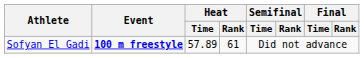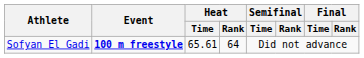 <table class=wikitable style="font-size:90%">
 <tr>
 <th rowspan="2">Athlete</th>
 <th rowspan="2">Event</th>
 <th colspan="2">Heat</th>
 <th colspan="2">Semifinal</th>
 <th colspan="2">Final</th>
 </tr>
 <tr style="font-size:95%">
 <th>Time</th>
 <th>Rank</th>
 <th>Time</th>
 <th>Rank</th>
 <th>Time</th>
 <th>Rank</th>
 </tr>
 <tr align=center>
 <td align=left><a href='#'>Sofyan El Gadi</a></td>
 <td align=left><strong><a href='#'>100 m freestyle</a></strong></td>
-<td>57.89</td>
-<td>61</td>
+<td>65.61</td>
+<td>64</td>
 <td colspan=4>Did not advance</td>
 </tr>
 </table>
